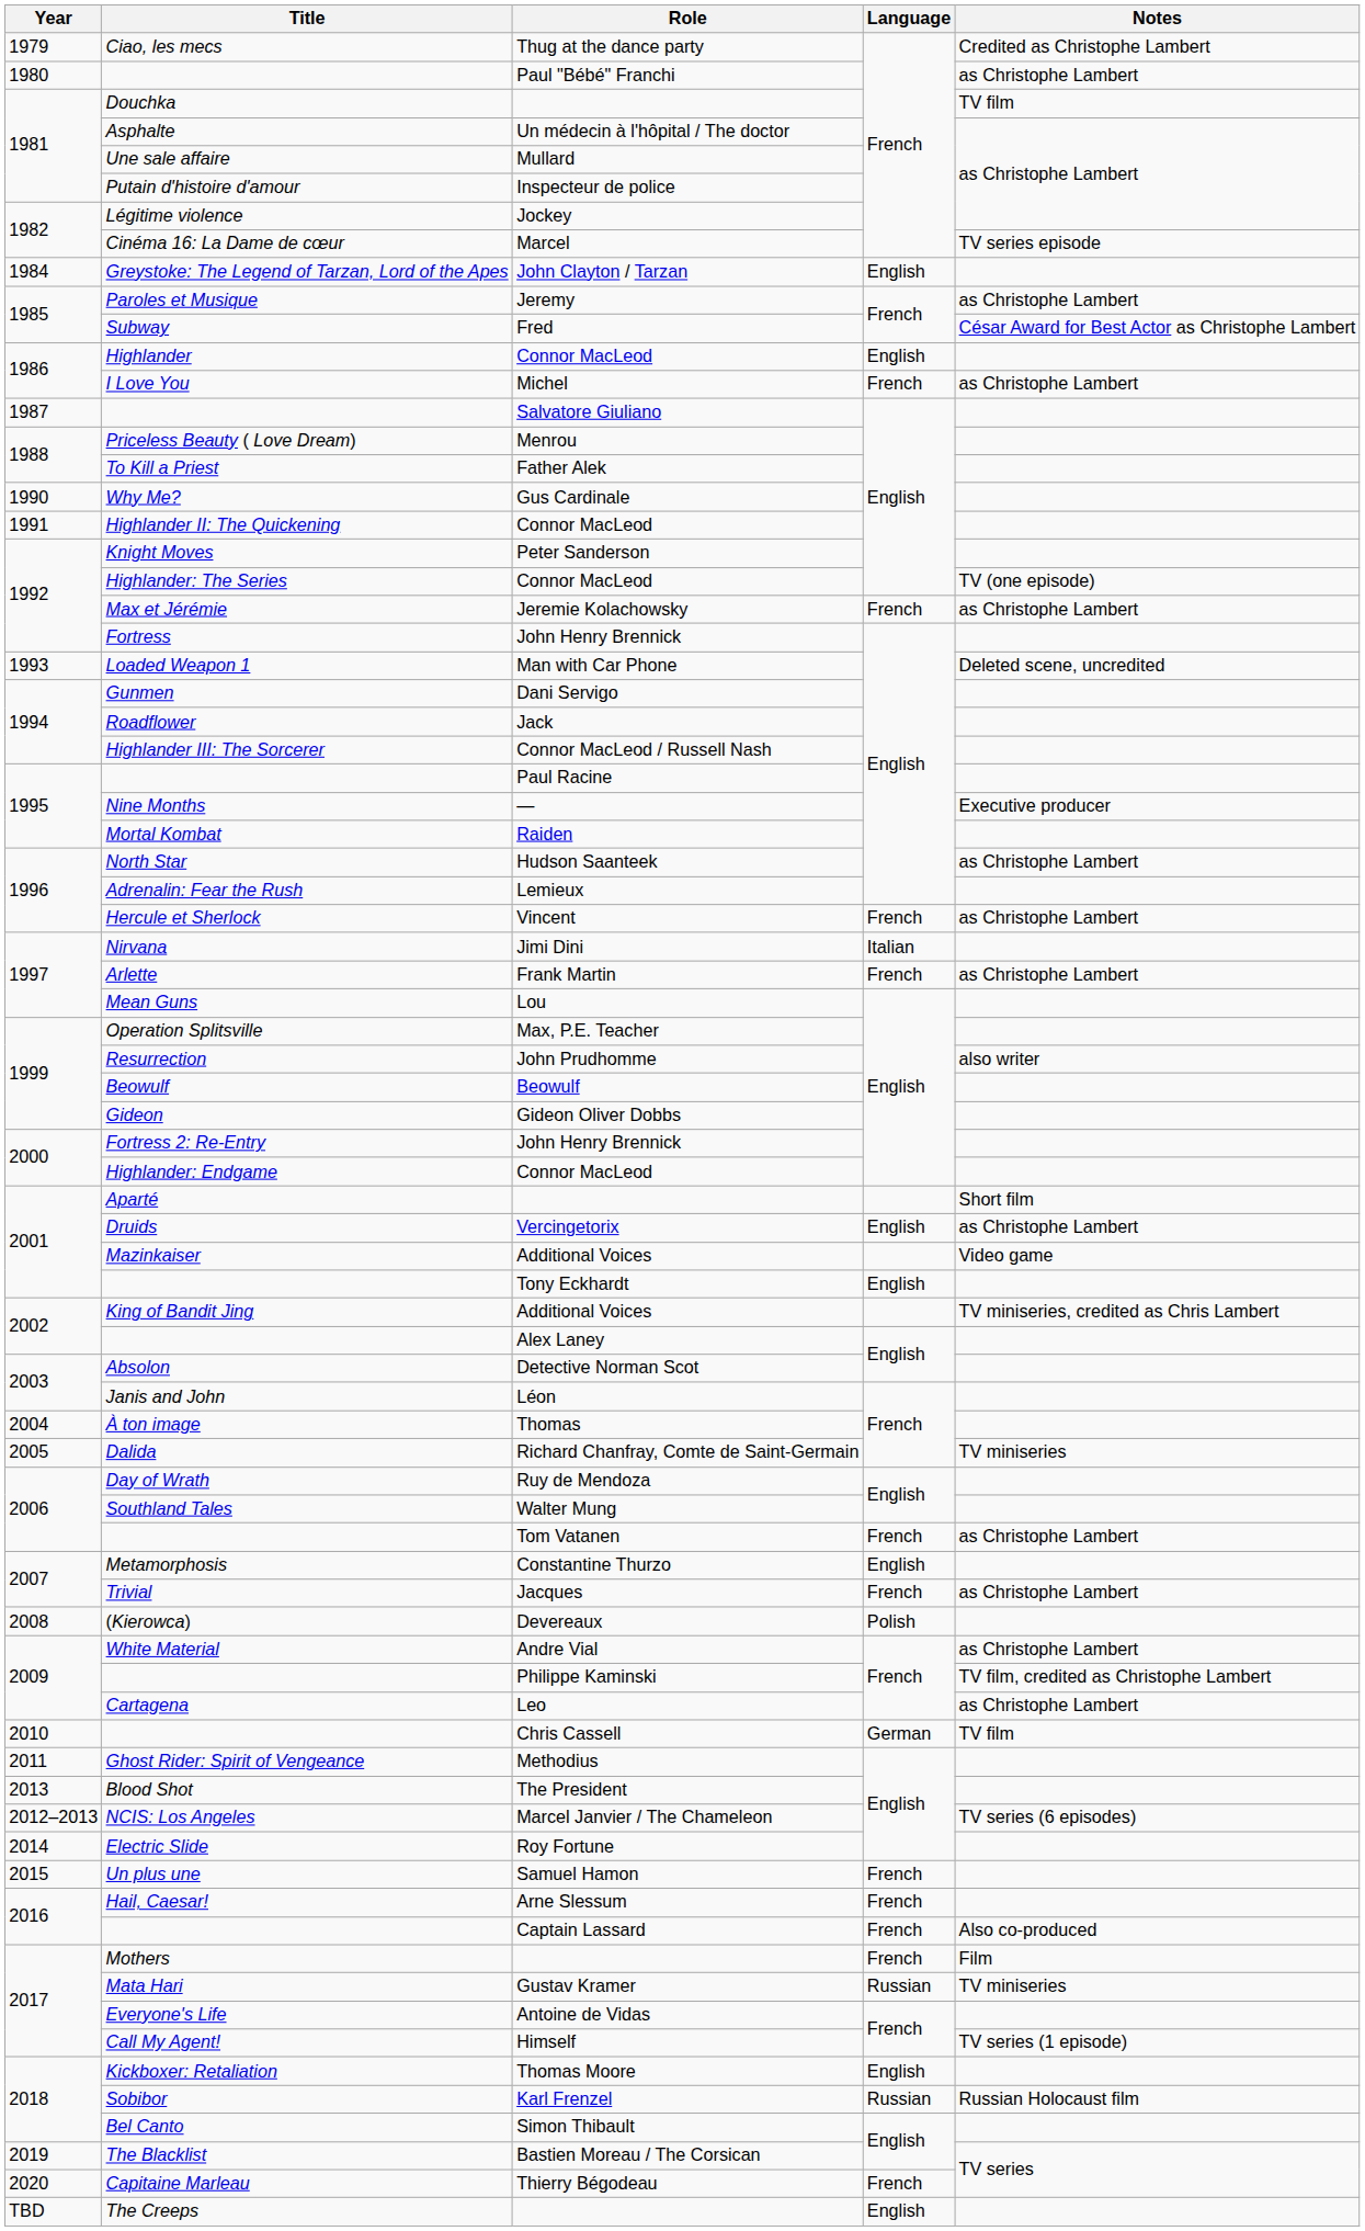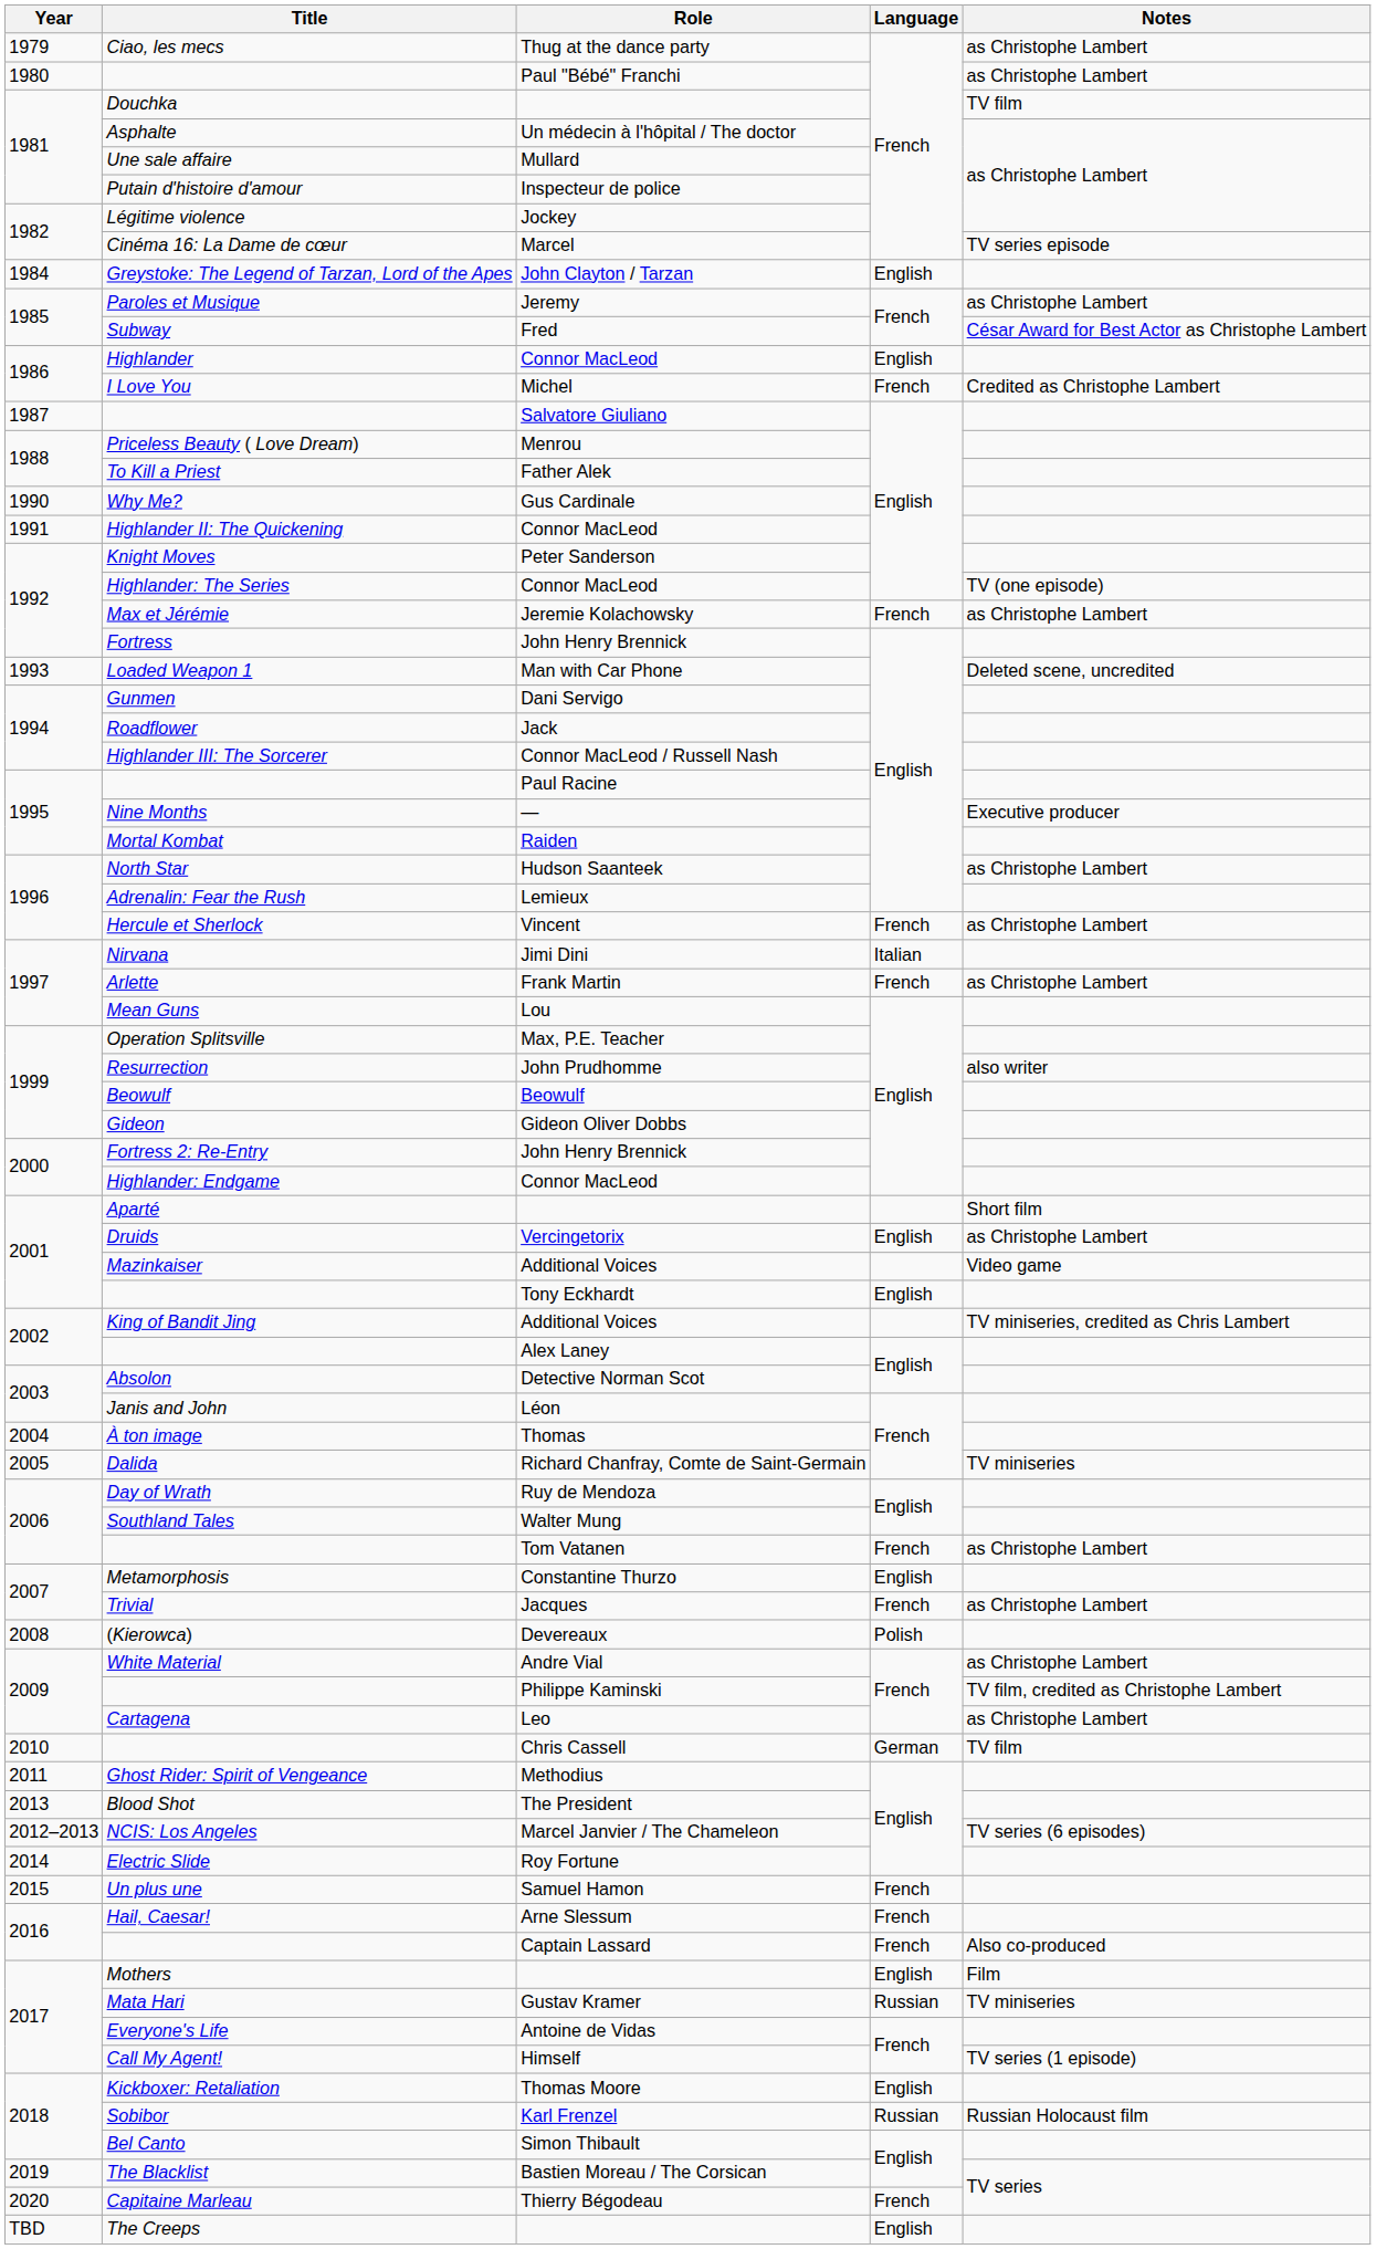 <table class="wikitable sortable">
 <tr>
 <th>Year</th>
 <th>Title</th>
 <th>Role</th>
 <th>Language</th>
 <th class="unsortable">Notes</th>
 </tr>
 <tr>
 <td>1979</td>
 <td><em>Ciao, les mecs</em></td>
 <td>Thug at the dance party</td>
 <td rowspan="8">French</td>
-<td>Credited as Christophe Lambert</td>
+<td>as Christophe Lambert</td>
 </tr>
 <tr>
 <td>1980</td>
 <td><em></em></td>
 <td>Paul "Bébé" Franchi</td>
 <td>as Christophe Lambert</td>
 </tr>
 <tr>
 <td rowspan="4">1981</td>
 <td><em>Douchka</em></td>
 <td></td>
 <td>TV film</td>
 </tr>
 <tr>
 <td><em>Asphalte</em></td>
 <td>Un médecin à l'hôpital / The doctor</td>
 <td rowspan="4">as Christophe Lambert</td>
 </tr>
 <tr>
 <td><em>Une sale affaire</em></td>
 <td>Mullard</td>
 </tr>
 <tr>
 <td><em>Putain d'histoire d'amour</em></td>
 <td>Inspecteur de police</td>
 </tr>
 <tr>
 <td rowspan="2">1982</td>
 <td><em>Légitime violence</em></td>
 <td>Jockey</td>
 </tr>
 <tr>
 <td><em>Cinéma 16: La Dame de cœur</em></td>
 <td>Marcel</td>
 <td>TV series episode</td>
 </tr>
 <tr>
 <td>1984</td>
 <td><em><a href='#'>Greystoke: The Legend of Tarzan, Lord of the Apes</a></em></td>
 <td><a href='#'>John Clayton</a> / <a href='#'>Tarzan</a></td>
 <td>English</td>
 <td></td>
 </tr>
 <tr>
 <td rowspan="2">1985</td>
 <td><em><a href='#'>Paroles et Musique</a></em></td>
 <td>Jeremy</td>
 <td rowspan="2">French</td>
 <td>as Christophe Lambert</td>
 </tr>
 <tr>
 <td><em><a href='#'>Subway</a></em></td>
 <td>Fred</td>
 <td><a href='#'>César Award for Best Actor</a> as Christophe Lambert</td>
 </tr>
 <tr>
 <td rowspan="2">1986</td>
 <td><em><a href='#'>Highlander</a></em></td>
 <td><a href='#'>Connor MacLeod</a></td>
 <td>English</td>
 <td></td>
 </tr>
 <tr>
 <td><em><a href='#'>I Love You</a></em></td>
 <td>Michel</td>
 <td>French</td>
-<td>as Christophe Lambert</td>
+<td>Credited as Christophe Lambert</td>
 </tr>
 <tr>
 <td>1987</td>
 <td><em></em></td>
 <td><a href='#'>Salvatore Giuliano</a></td>
 <td rowspan="7">English</td>
 <td></td>
 </tr>
 <tr>
 <td rowspan="2">1988</td>
 <td><em><a href='#'>Priceless Beauty</a></em> ( <em>Love Dream</em>)</td>
 <td>Menrou</td>
 <td></td>
 </tr>
 <tr>
 <td><em><a href='#'>To Kill a Priest</a></em></td>
 <td>Father Alek</td>
 <td></td>
 </tr>
 <tr>
 <td>1990</td>
 <td><em><a href='#'>Why Me?</a></em></td>
 <td>Gus Cardinale</td>
 <td></td>
 </tr>
 <tr>
 <td>1991</td>
 <td><em><a href='#'>Highlander II: The Quickening</a></em></td>
 <td>Connor MacLeod</td>
 <td></td>
 </tr>
 <tr>
 <td rowspan="4">1992</td>
 <td><em><a href='#'>Knight Moves</a></em></td>
 <td>Peter Sanderson</td>
 <td></td>
 </tr>
 <tr>
 <td><em><a href='#'>Highlander: The Series</a></em></td>
 <td>Connor MacLeod</td>
 <td>TV (one episode)</td>
 </tr>
 <tr>
 <td><em><a href='#'>Max et Jérémie</a></em></td>
 <td>Jeremie Kolachowsky</td>
 <td>French</td>
 <td>as Christophe Lambert</td>
 </tr>
 <tr>
 <td><em><a href='#'>Fortress</a></em></td>
 <td>John Henry Brennick</td>
 <td rowspan="10">English</td>
 <td></td>
 </tr>
 <tr>
 <td>1993</td>
 <td><em><a href='#'>Loaded Weapon 1</a></em></td>
 <td>Man with Car Phone</td>
 <td>Deleted scene, uncredited</td>
 </tr>
 <tr>
 <td rowspan="3">1994</td>
 <td><em><a href='#'>Gunmen</a></em></td>
 <td>Dani Servigo</td>
 <td></td>
 </tr>
 <tr>
 <td><em><a href='#'>Roadflower</a></em></td>
 <td>Jack</td>
 <td></td>
 </tr>
 <tr>
 <td><em><a href='#'>Highlander III: The Sorcerer</a></em></td>
 <td>Connor MacLeod / Russell Nash</td>
 <td></td>
 </tr>
 <tr>
 <td rowspan="3">1995</td>
 <td><em></em></td>
 <td>Paul Racine</td>
 <td></td>
 </tr>
 <tr>
 <td><em><a href='#'>Nine Months</a></em></td>
 <td>—</td>
 <td>Executive producer</td>
 </tr>
 <tr>
 <td><em><a href='#'>Mortal Kombat</a></em></td>
 <td><a href='#'>Raiden</a></td>
 <td></td>
 </tr>
 <tr>
 <td rowspan="3">1996</td>
 <td><em><a href='#'>North Star</a></em></td>
 <td>Hudson Saanteek</td>
 <td>as Christophe Lambert</td>
 </tr>
 <tr>
 <td><em><a href='#'>Adrenalin: Fear the Rush</a></em></td>
 <td>Lemieux</td>
 <td></td>
 </tr>
 <tr>
 <td><em><a href='#'>Hercule et Sherlock</a></em></td>
 <td>Vincent</td>
 <td>French</td>
 <td>as Christophe Lambert</td>
 </tr>
 <tr>
 <td rowspan="3">1997</td>
 <td><em><a href='#'>Nirvana</a></em></td>
 <td>Jimi Dini</td>
 <td>Italian</td>
 <td></td>
 </tr>
 <tr>
 <td><em><a href='#'>Arlette</a></em></td>
 <td>Frank Martin</td>
 <td>French</td>
 <td>as Christophe Lambert</td>
 </tr>
 <tr>
 <td><em><a href='#'>Mean Guns</a></em></td>
 <td>Lou</td>
 <td rowspan="7">English</td>
 <td></td>
 </tr>
 <tr>
 <td rowspan="4">1999</td>
 <td><em>Operation Splitsville</em></td>
 <td>Max, P.E. Teacher</td>
 <td></td>
 </tr>
 <tr>
 <td><em><a href='#'>Resurrection</a></em></td>
 <td>John Prudhomme</td>
 <td>also writer</td>
 </tr>
 <tr>
 <td><em><a href='#'>Beowulf</a></em></td>
 <td><a href='#'>Beowulf</a></td>
 <td></td>
 </tr>
 <tr>
 <td><em><a href='#'>Gideon</a></em></td>
 <td>Gideon Oliver Dobbs</td>
 <td></td>
 </tr>
 <tr>
 <td rowspan="2">2000</td>
 <td><em><a href='#'>Fortress 2: Re-Entry</a></em></td>
 <td>John Henry Brennick</td>
 <td></td>
 </tr>
 <tr>
 <td><em><a href='#'>Highlander: Endgame</a></em></td>
 <td>Connor MacLeod</td>
 <td></td>
 </tr>
 <tr>
 <td rowspan="4">2001</td>
 <td><em><a href='#'>Aparté</a></em></td>
 <td></td>
 <td></td>
 <td>Short film</td>
 </tr>
 <tr>
 <td><em><a href='#'>Druids</a></em></td>
 <td><a href='#'>Vercingetorix</a></td>
 <td>English</td>
 <td>as Christophe Lambert</td>
 </tr>
 <tr>
 <td><em><a href='#'>Mazinkaiser</a></em></td>
 <td>Additional Voices</td>
 <td></td>
 <td>Video game</td>
 </tr>
 <tr>
 <td><em></em></td>
 <td>Tony Eckhardt</td>
 <td>English</td>
 <td></td>
 </tr>
 <tr>
 <td rowspan="2">2002</td>
 <td><em><a href='#'>King of Bandit Jing</a></em></td>
 <td>Additional Voices</td>
 <td></td>
 <td>TV miniseries, credited as Chris Lambert</td>
 </tr>
 <tr>
 <td><em></em></td>
 <td>Alex Laney</td>
 <td rowspan="2">English</td>
 <td></td>
 </tr>
 <tr>
 <td rowspan="2">2003</td>
 <td><em><a href='#'>Absolon</a></em></td>
 <td>Detective Norman Scot</td>
 <td></td>
 </tr>
 <tr>
 <td><em>Janis and John</em></td>
 <td>Léon</td>
 <td rowspan="3">French</td>
 <td></td>
 </tr>
 <tr>
 <td>2004</td>
 <td><em><a href='#'>À ton image</a></em></td>
 <td>Thomas</td>
 <td></td>
 </tr>
 <tr>
 <td>2005</td>
 <td><em><a href='#'>Dalida</a></em></td>
 <td>Richard Chanfray, Comte de Saint-Germain</td>
 <td>TV miniseries</td>
 </tr>
 <tr>
 <td rowspan="3">2006</td>
 <td><em><a href='#'>Day of Wrath</a></em></td>
 <td>Ruy de Mendoza</td>
 <td rowspan="2">English</td>
 <td></td>
 </tr>
 <tr>
 <td><em><a href='#'>Southland Tales</a></em></td>
 <td>Walter Mung</td>
 <td></td>
 </tr>
 <tr>
 <td><em></em></td>
 <td>Tom Vatanen</td>
 <td>French</td>
 <td>as Christophe Lambert</td>
 </tr>
 <tr>
 <td rowspan="2">2007</td>
 <td><em>Metamorphosis</em></td>
 <td>Constantine Thurzo</td>
 <td>English</td>
 <td></td>
 </tr>
 <tr>
 <td><em><a href='#'>Trivial</a></em></td>
 <td>Jacques</td>
 <td>French</td>
 <td>as Christophe Lambert</td>
 </tr>
 <tr>
 <td>2008</td>
 <td><em></em> (<em>Kierowca</em>)</td>
 <td>Devereaux</td>
 <td>Polish</td>
 <td></td>
 </tr>
 <tr>
 <td rowspan="3">2009</td>
 <td><em><a href='#'>White Material</a></em></td>
 <td>Andre Vial</td>
 <td rowspan="3">French</td>
 <td>as Christophe Lambert </td>
 </tr>
 <tr>
 <td><em></em></td>
 <td>Philippe Kaminski</td>
 <td>TV film, credited as Christophe Lambert</td>
 </tr>
 <tr>
 <td><em><a href='#'>Cartagena</a></em></td>
 <td>Leo</td>
 <td>as Christophe Lambert</td>
 </tr>
 <tr>
 <td>2010</td>
 <td><em></em></td>
 <td>Chris Cassell</td>
 <td>German</td>
 <td>TV film</td>
 </tr>
 <tr>
 <td>2011</td>
 <td><em><a href='#'>Ghost Rider: Spirit of Vengeance</a></em></td>
 <td>Methodius</td>
 <td rowspan="4">English</td>
 <td></td>
 </tr>
 <tr>
 <td>2013</td>
 <td><em>Blood Shot</em></td>
 <td>The President</td>
 <td></td>
 </tr>
 <tr>
 <td>2012–2013</td>
 <td><em><a href='#'>NCIS: Los Angeles</a></em></td>
 <td>Marcel Janvier / The Chameleon</td>
 <td>TV series (6 episodes)</td>
 </tr>
 <tr>
 <td>2014</td>
 <td><em><a href='#'>Electric Slide</a></em></td>
 <td>Roy Fortune</td>
 <td></td>
 </tr>
 <tr>
 <td>2015</td>
 <td><em><a href='#'>Un plus une</a></em></td>
 <td>Samuel Hamon</td>
 <td>French</td>
 <td></td>
 </tr>
 <tr>
 <td rowspan="2">2016</td>
 <td><em><a href='#'>Hail, Caesar!</a></em></td>
 <td>Arne Slessum</td>
 <td>French</td>
 <td></td>
 </tr>
 <tr>
 <td><em></em></td>
 <td>Captain Lassard</td>
 <td>French</td>
 <td>Also co-produced</td>
 </tr>
 <tr>
 <td rowspan="4">2017</td>
 <td><em>Mothers</em></td>
 <td></td>
-<td>French</td>
+<td>English</td>
 <td>Film</td>
 </tr>
 <tr>
 <td><em><a href='#'>Mata Hari</a></em></td>
 <td>Gustav Kramer</td>
 <td>Russian</td>
 <td>TV miniseries</td>
 </tr>
 <tr>
 <td><em><a href='#'>Everyone's Life</a></em></td>
 <td>Antoine de Vidas</td>
 <td rowspan="2">French</td>
 <td></td>
 </tr>
 <tr>
 <td><em><a href='#'>Call My Agent!</a></em></td>
 <td>Himself</td>
 <td>TV series (1 episode)</td>
 </tr>
 <tr>
 <td rowspan="3">2018</td>
 <td><em><a href='#'>Kickboxer: Retaliation</a></em></td>
 <td>Thomas Moore</td>
 <td>English</td>
 <td></td>
 </tr>
 <tr>
 <td><em><a href='#'>Sobibor</a></em></td>
 <td><a href='#'>Karl Frenzel</a></td>
 <td>Russian</td>
 <td>Russian Holocaust film</td>
 </tr>
 <tr>
 <td><em><a href='#'>Bel Canto</a></em></td>
 <td>Simon Thibault</td>
 <td rowspan="2">English</td>
 <td></td>
 </tr>
 <tr>
 <td>2019</td>
 <td><em><a href='#'>The Blacklist</a></em></td>
 <td>Bastien Moreau / The Corsican</td>
 <td rowspan="2">TV series</td>
 </tr>
 <tr>
 <td>2020</td>
 <td><em><a href='#'>Capitaine Marleau</a></em></td>
 <td>Thierry Bégodeau</td>
 <td>French</td>
 </tr>
 <tr>
 <td>TBD</td>
 <td><em>The Creeps</em></td>
 <td></td>
 <td>English</td>
 <td></td>
 </tr>
 </table>
